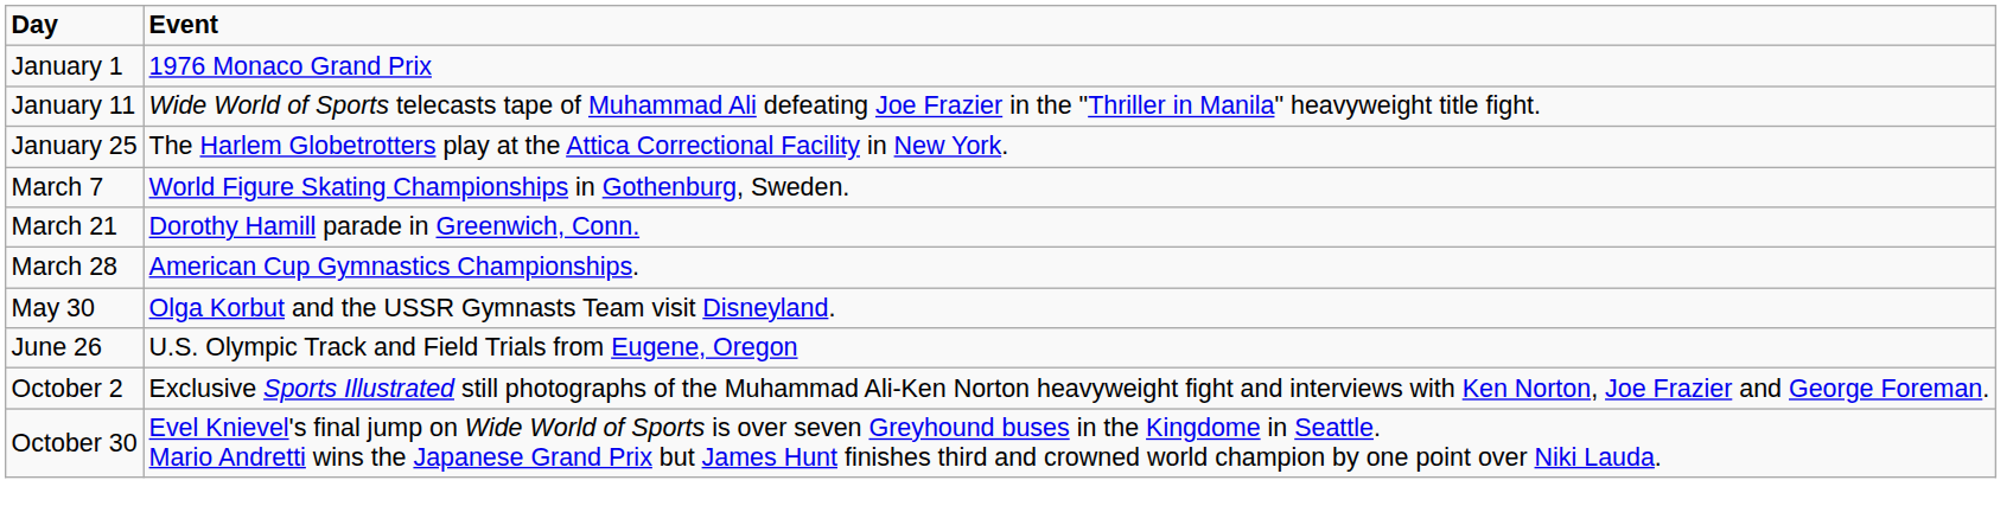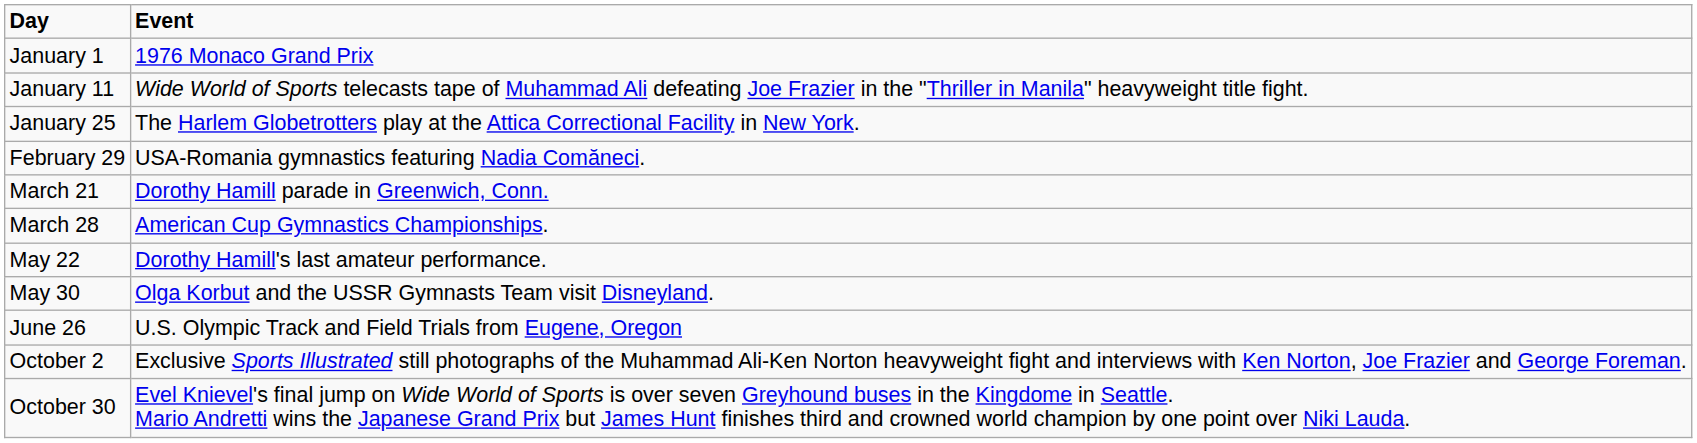 <table class="wikitable">
 <tr>
 <td><strong>Day</strong></td>
 <td><strong>Event</strong></td>
 </tr>
 <tr>
 <td>January 1</td>
 <td><a href='#'>1976 Monaco Grand Prix</a></td>
 </tr>
 <tr>
 <td>January 11</td>
 <td><em>Wide World of Sports</em> telecasts tape of <a href='#'>Muhammad Ali</a> defeating <a href='#'>Joe Frazier</a> in the "<a href='#'>Thriller in Manila</a>" heavyweight title fight.</td>
 </tr>
 <tr>
 <td>January 25</td>
 <td>The <a href='#'>Harlem Globetrotters</a> play at the <a href='#'>Attica Correctional Facility</a> in <a href='#'>New York</a>.</td>
 </tr>
 <tr>
-<td>March 7</td>
-<td><a href='#'>World Figure Skating Championships</a> in <a href='#'>Gothenburg</a>, Sweden.</td>
+<td>February 29</td>
+<td>USA-Romania gymnastics featuring <a href='#'>Nadia Comăneci</a>.</td>
 </tr>
 <tr>
 <td>March 21</td>
 <td><a href='#'>Dorothy Hamill</a> parade in <a href='#'>Greenwich, Conn.</a></td>
 </tr>
 <tr>
 <td>March 28</td>
 <td><a href='#'>American Cup Gymnastics Championships</a>.</td>
+</tr>
+<tr>
+<td>May 22</td>
+<td><a href='#'>Dorothy Hamill</a>'s last amateur performance.</td>
 </tr>
 <tr>
 <td>May 30</td>
 <td><a href='#'>Olga Korbut</a> and the USSR Gymnasts Team visit <a href='#'>Disneyland</a>.</td>
 </tr>
 <tr>
 <td>June 26</td>
 <td>U.S. Olympic Track and Field Trials from <a href='#'>Eugene, Oregon</a></td>
 </tr>
 <tr>
 <td>October 2</td>
 <td>Exclusive <em><a href='#'>Sports Illustrated</a></em> still photographs of the Muhammad Ali-Ken Norton heavyweight fight and interviews with <a href='#'>Ken Norton</a>, <a href='#'>Joe Frazier</a> and <a href='#'>George Foreman</a>.</td>
 </tr>
 <tr>
 <td>October 30</td>
 <td><a href='#'>Evel Knievel</a>'s final jump on <em>Wide World of Sports</em> is over seven <a href='#'>Greyhound buses</a> in the <a href='#'>Kingdome</a> in <a href='#'>Seattle</a>. <br> <a href='#'>Mario Andretti</a> wins the <a href='#'>Japanese Grand Prix</a> but <a href='#'>James Hunt</a> finishes third and crowned world champion by one point over <a href='#'>Niki Lauda</a>.</td>
 </tr>
 </table>
